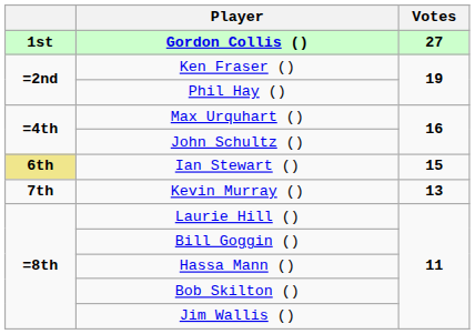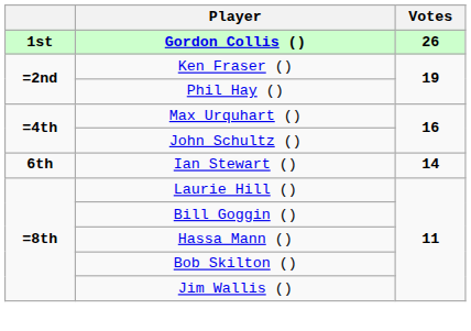 <table class="wikitable" style="text-align: center; font-size: 90%;">
 <tr>
 <th width="50"></th>
 <th width="250">Player</th>
 <th width="50">Votes</th>
 </tr>
 <tr style="background: #CCFFCC; font-weight: bold;">
 <td><strong>1st</strong></td>
 <td><a href='#'>Gordon Collis</a> ()</td>
-<td><strong>27</strong></td>
+<td><strong>26</strong></td>
 </tr>
 <tr>
 <td rowspan=2><strong>=2nd</strong></td>
 <td><a href='#'>Ken Fraser</a> ()</td>
 <td rowspan=2><strong>19</strong></td>
 </tr>
 <tr>
 <td><a href='#'>Phil Hay</a> ()</td>
 </tr>
 <tr>
 <td rowspan=2><strong>=4th</strong></td>
 <td><a href='#'>Max Urquhart</a> ()</td>
 <td rowspan=2><strong>16</strong></td>
 </tr>
 <tr>
 <td><a href='#'>John Schultz</a> ()</td>
 </tr>
 <tr>
-<td style="background: khaki;"><strong>6th</strong></td>
+<td><strong>6th</strong></td>
 <td><a href='#'>Ian Stewart</a> ()</td>
-<td><strong>15</strong></td>
-</tr>
-<tr>
-<td><strong>7th</strong></td>
-<td><a href='#'>Kevin Murray</a> ()</td>
-<td><strong>13</strong></td>
+<td><strong>14</strong></td>
 </tr>
 <tr>
 <td rowspan=5><strong>=8th</strong></td>
 <td><a href='#'>Laurie Hill</a> ()</td>
 <td rowspan=5><strong>11</strong></td>
 </tr>
 <tr>
 <td><a href='#'>Bill Goggin</a> ()</td>
 </tr>
 <tr>
 <td><a href='#'>Hassa Mann</a> ()</td>
 </tr>
 <tr>
 <td><a href='#'>Bob Skilton</a> ()</td>
 </tr>
 <tr>
 <td><a href='#'>Jim Wallis</a> ()</td>
 </tr>
 </table>
